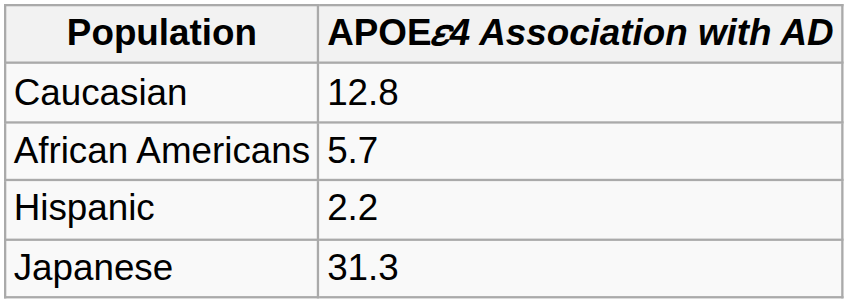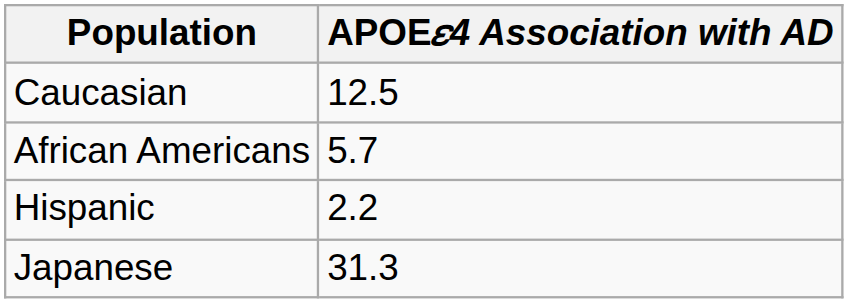 <table class="wikitable">
 <tr>
 <th>Population</th>
 <th>APOE<em>𝜀4 Association with AD</em></th>
 </tr>
 <tr>
 <td>Caucasian</td>
-<td>12.8</td>
+<td>12.5</td>
 </tr>
 <tr>
 <td>African Americans</td>
 <td>5.7</td>
 </tr>
 <tr>
 <td>Hispanic</td>
 <td>2.2</td>
 </tr>
 <tr>
 <td>Japanese</td>
 <td>31.3</td>
 </tr>
 </table>
